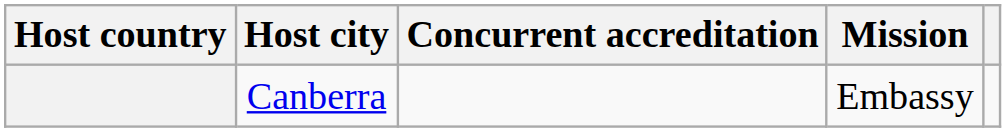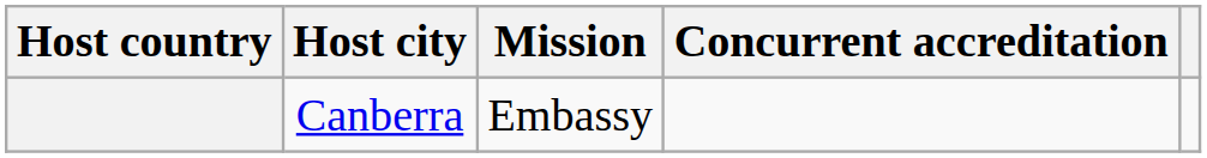 <table class="wikitable plainrowheaders" style="text-align:center;">
 <tr>
 <th scope="col">Host country</th>
 <th scope="col">Host city</th>
+<th scope="col">Mission</th>
 <th scope="col">Concurrent accreditation</th>
-<th scope="col">Mission</th>
 <th scope="col"></th>
 </tr>
 <tr>
 <th scope="row"></th>
 <td><a href='#'>Canberra</a></td>
+<td>Embassy</td>
 <td></td>
-<td>Embassy</td>
 <td></td>
 </tr>
 </table>
